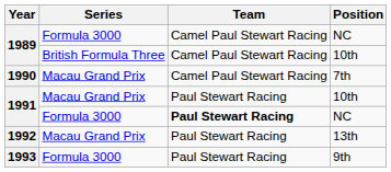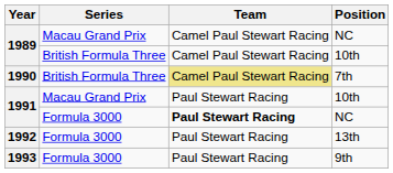 <table class="wikitable">
 <tr>
 <th><strong>Year</strong></th>
 <th><strong>Series</strong></th>
 <th>Team</th>
 <th>Position</th>
 </tr>
 <tr>
 <th rowspan="2">1989</th>
-<td><a href='#'>Formula 3000</a></td>
+<td><a href='#'>Macau Grand Prix</a></td>
 <td>Camel Paul Stewart Racing</td>
 <td>NC</td>
 </tr>
 <tr>
 <td><a href='#'>British Formula Three</a></td>
 <td>Camel Paul Stewart Racing</td>
 <td>10th</td>
 </tr>
 <tr>
 <th>1990</th>
-<td><a href='#'>Macau Grand Prix</a></td>
-<td>Camel Paul Stewart Racing</td>
+<td><a href='#'>British Formula Three</a></td>
+<td style="background: khaki;">Camel Paul Stewart Racing</td>
 <td>7th</td>
 </tr>
 <tr>
 <th rowspan="2">1991</th>
 <td><a href='#'>Macau Grand Prix</a></td>
 <td>Paul Stewart Racing</td>
 <td>10th</td>
 </tr>
 <tr>
 <td><a href='#'>Formula 3000</a></td>
 <td><strong>Paul Stewart Racing</strong></td>
 <td>NC</td>
 </tr>
 <tr>
 <th>1992</th>
-<td><a href='#'>Macau Grand Prix</a></td>
+<td><a href='#'>Formula 3000</a></td>
 <td>Paul Stewart Racing</td>
 <td>13th</td>
 </tr>
 <tr>
 <th>1993</th>
 <td><a href='#'>Formula 3000</a></td>
 <td>Paul Stewart Racing</td>
 <td>9th</td>
 </tr>
 </table>
